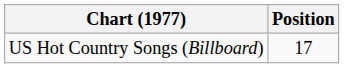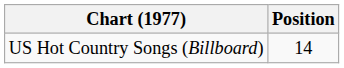 <table class="wikitable">
 <tr>
 <th>Chart (1977)</th>
 <th>Position</th>
 </tr>
 <tr>
 <td>US Hot Country Songs (<em>Billboard</em>)</td>
-<td align="center">17</td>
+<td align="center">14</td>
 </tr>
 </table>
